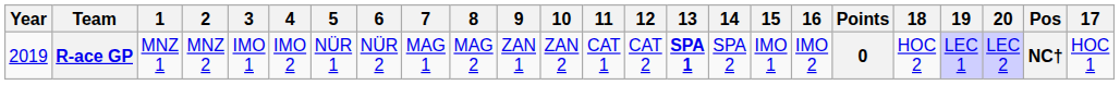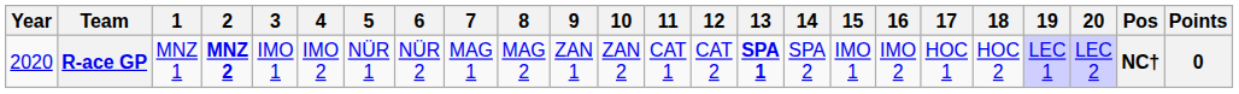 <table class="wikitable" style="text-align:center; font-size:85%">
 <tr>
 <th>Year</th>
 <th>Team</th>
 <th>1</th>
 <th>2</th>
 <th>3</th>
 <th>4</th>
 <th>5</th>
 <th>6</th>
 <th>7</th>
 <th>8</th>
 <th>9</th>
 <th>10</th>
 <th>11</th>
 <th>12</th>
 <th>13</th>
 <th>14</th>
 <th>15</th>
 <th>16</th>
-<th>Points</th>
+<th>17</th>
 <th>18</th>
 <th>19</th>
 <th>20</th>
 <th>Pos</th>
-<th>17</th>
+<th>Points</th>
 </tr>
 <tr>
-<td><a href='#'>2019</a></td>
+<td><a href='#'>2020</a></td>
 <th nowrap><a href='#'>R-ace GP</a></th>
 <td style="background:#;"><a href='#'>MNZ<br>1</a><br></td>
-<td style="background:#;"><a href='#'>MNZ<br>2</a><br></td>
+<td style="background:#;"><strong><a href='#'>MNZ<br>2</a><br></strong></td>
 <td style="background:#;"><a href='#'>IMO<br>1</a><br></td>
 <td style="background:#;"><a href='#'>IMO<br>2</a><br></td>
 <td style="background:#;"><a href='#'>NÜR<br>1</a><br></td>
 <td style="background:#;"><a href='#'>NÜR<br>2</a><br></td>
 <td style="background:#;"><a href='#'>MAG<br>1</a><br></td>
 <td style="background:#;"><a href='#'>MAG<br>2</a><br></td>
 <td style="background:#;"><a href='#'>ZAN<br>1</a><br></td>
 <td style="background:#;"><a href='#'>ZAN<br>2</a><br></td>
 <td style="background:#;"><a href='#'>CAT<br>1</a><br></td>
 <td style="background:#;"><a href='#'>CAT<br>2</a><br></td>
 <td style="background:#;"><strong><a href='#'>SPA<br>1</a><br></strong></td>
 <td style="background:#;"><a href='#'>SPA<br>2</a><br></td>
 <td style="background:#;"><a href='#'>IMO<br>1</a><br></td>
 <td style="background:#;"><a href='#'>IMO<br>2</a><br></td>
-<th>0</th>
+<td style="background:#;"><a href='#'>HOC<br>1</a><br></td>
 <td style="background:#;"><a href='#'>HOC<br>2</a><br></td>
 <td style="background:#cfcfff;"><a href='#'>LEC<br>1</a><br></td>
 <td style="background:#cfcfff;"><a href='#'>LEC<br>2</a><br></td>
 <th>NC†</th>
-<td style="background:#;"><a href='#'>HOC<br>1</a><br></td>
+<th>0</th>
 </tr>
 </table>
